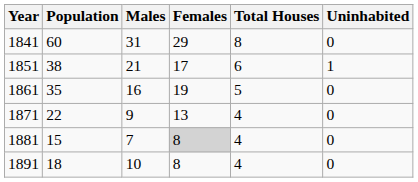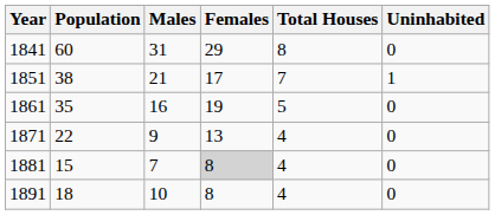 <table class="wikitable">
 <tr>
 <th>Year</th>
 <th>Population</th>
 <th>Males</th>
 <th>Females</th>
 <th>Total Houses</th>
 <th>Uninhabited</th>
 </tr>
 <tr>
 <td>1841</td>
 <td>60</td>
 <td>31</td>
 <td>29</td>
 <td>8</td>
 <td>0</td>
 </tr>
 <tr>
 <td>1851</td>
 <td>38</td>
 <td>21</td>
 <td>17</td>
-<td>6</td>
+<td>7</td>
 <td>1</td>
 </tr>
 <tr>
 <td>1861</td>
 <td>35</td>
 <td>16</td>
 <td>19</td>
 <td>5</td>
 <td>0</td>
 </tr>
 <tr>
 <td>1871</td>
 <td>22</td>
 <td>9</td>
 <td>13</td>
 <td>4</td>
 <td>0</td>
 </tr>
 <tr>
 <td>1881</td>
 <td>15</td>
 <td>7</td>
 <td style="background: lightgrey;">8</td>
 <td>4</td>
 <td>0</td>
 </tr>
 <tr>
 <td>1891</td>
 <td>18</td>
 <td>10</td>
 <td>8</td>
 <td>4</td>
 <td>0</td>
 </tr>
 </table>
